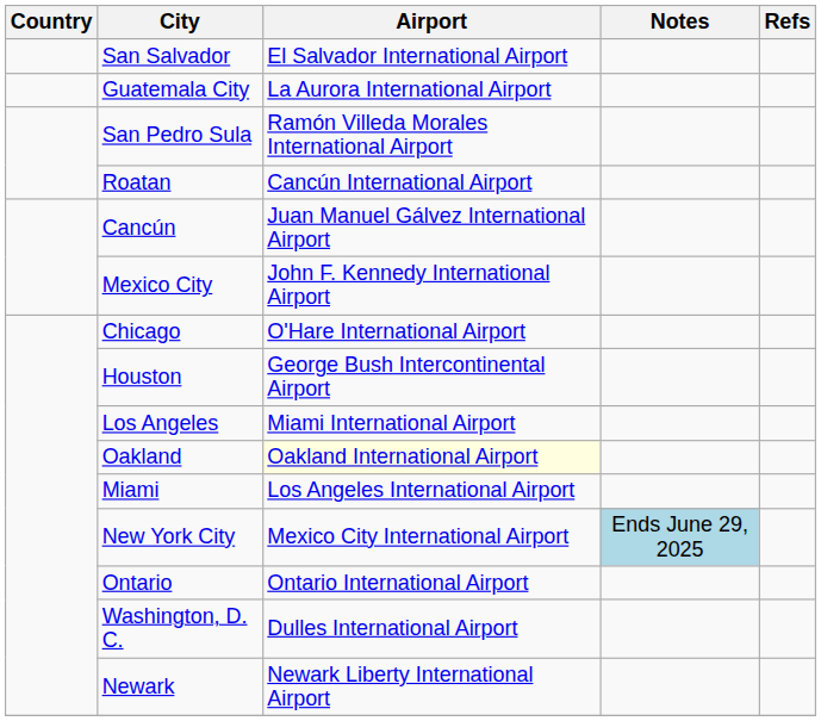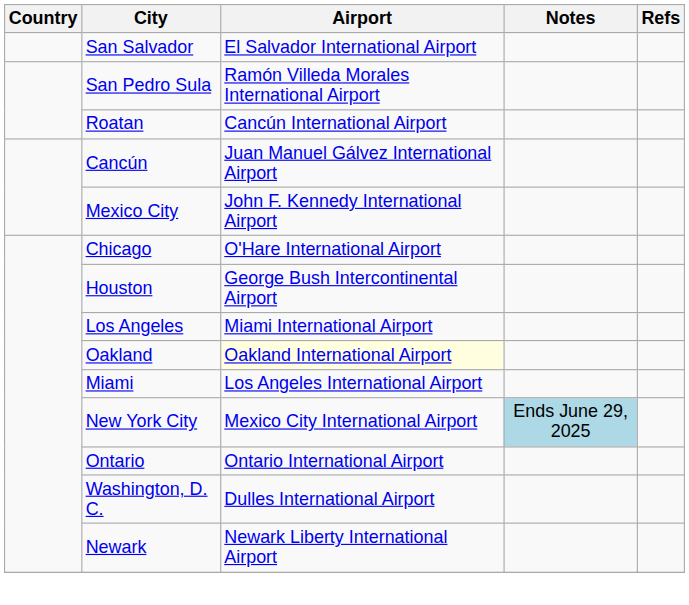 <table class="sortable wikitable">
 <tr>
 <th>Country</th>
 <th>City</th>
 <th>Airport</th>
 <th>Notes</th>
 <th>Refs</th>
 </tr>
 <tr>
 <td></td>
 <td><a href='#'>San Salvador</a></td>
 <td><a href='#'>El Salvador International Airport</a></td>
 <td></td>
-<td align=center></td>
-</tr>
-<tr>
-<td></td>
-<td><a href='#'>Guatemala City</a></td>
-<td><a href='#'>La Aurora International Airport</a></td>
-<td align=center></td>
 <td align=center></td>
 </tr>
 <tr>
 <td rowspan=2></td>
 <td><a href='#'>San Pedro Sula</a></td>
 <td><a href='#'>Ramón Villeda Morales International Airport</a></td>
 <td align=center></td>
 <td align=center></td>
 </tr>
 <tr>
 <td><a href='#'>Roatan</a></td>
 <td><a href='#'>Cancún International Airport</a></td>
 <td></td>
 <td></td>
 </tr>
 <tr>
 <td rowspan=2></td>
 <td><a href='#'>Cancún</a></td>
 <td><a href='#'>Juan Manuel Gálvez International Airport</a></td>
 <td align=center></td>
 <td align=center></td>
 </tr>
 <tr>
 <td><a href='#'>Mexico City</a></td>
 <td><a href='#'>John F. Kennedy International Airport</a></td>
 <td align=center></td>
 <td align=center></td>
 </tr>
 <tr>
 <td rowspan=9></td>
 <td><a href='#'>Chicago</a></td>
 <td><a href='#'>O'Hare International Airport</a></td>
 <td></td>
 <td align=center></td>
 </tr>
 <tr>
 <td><a href='#'>Houston</a></td>
 <td><a href='#'>George Bush Intercontinental Airport</a></td>
 <td align=center></td>
 <td align=center></td>
 </tr>
 <tr>
 <td><a href='#'>Los Angeles</a></td>
 <td><a href='#'>Miami International Airport</a></td>
 <td align=center></td>
 <td align=center></td>
 </tr>
 <tr>
 <td><a href='#'>Oakland</a></td>
 <td style="background: lightyellow;"><a href='#'>Oakland International Airport</a></td>
 <td align=center></td>
 <td align=center></td>
 </tr>
 <tr>
 <td><a href='#'>Miami</a></td>
 <td><a href='#'>Los Angeles International Airport</a></td>
 <td align=center></td>
 <td align=center></td>
 </tr>
 <tr>
 <td><a href='#'>New York City</a></td>
 <td><a href='#'>Mexico City International Airport</a></td>
 <td align=center style="background: lightblue;">Ends June 29, 2025</td>
 <td align="center"></td>
 </tr>
 <tr>
 <td><a href='#'>Ontario</a></td>
 <td><a href='#'>Ontario International Airport</a></td>
 <td align=center></td>
 <td align=center></td>
 </tr>
 <tr>
 <td><a href='#'>Washington, D. C.</a></td>
 <td><a href='#'>Dulles International Airport</a></td>
 <td align=center></td>
 <td align=center></td>
 </tr>
 <tr>
 <td><a href='#'>Newark</a></td>
 <td><a href='#'>Newark Liberty International Airport</a></td>
 <td></td>
 <td></td>
 </tr>
 <tr>
 </tr>
 </table>
